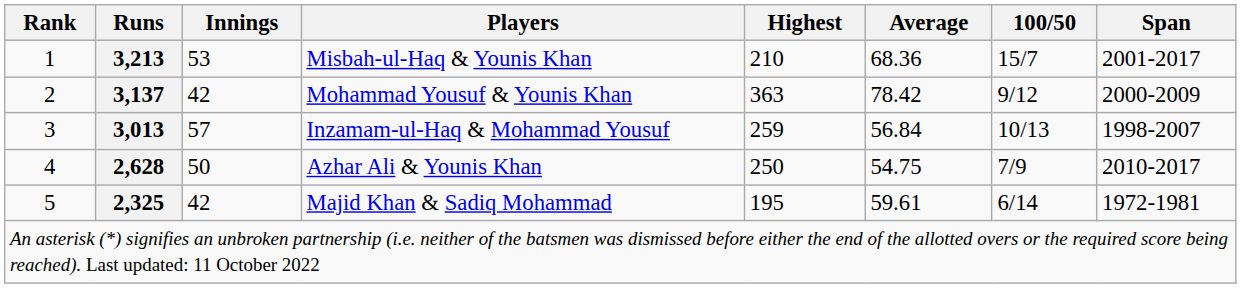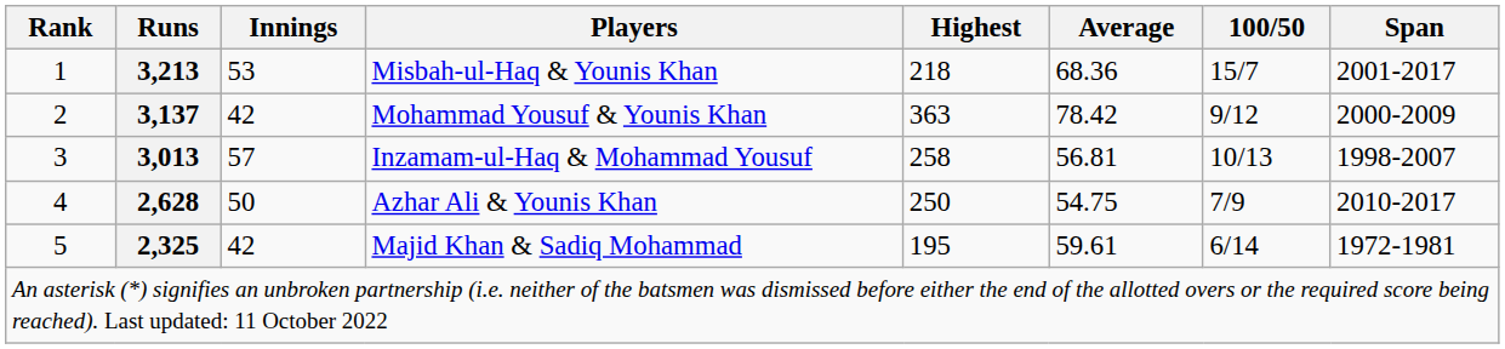 <table class="wikitable sortable" style="text-align:centre;">
 <tr>
 <th scope="col">Rank</th>
 <th scope="col">Runs</th>
 <th scope="col">Innings</th>
 <th scope="col">Players</th>
 <th scope="col">Highest</th>
 <th scope="col">Average</th>
 <th scope="col">100/50</th>
 <th scope="col">Span</th>
 </tr>
 <tr>
 <td align=center>1</td>
 <th scope-"row">3,213</th>
 <td>53</td>
 <td><a href='#'>Misbah-ul-Haq</a> & <a href='#'>Younis Khan</a></td>
-<td>210</td>
+<td>218</td>
 <td>68.36</td>
 <td>15/7</td>
 <td>2001-2017</td>
 </tr>
 <tr>
 <td align=center>2</td>
 <th scope="row">3,137</th>
 <td>42</td>
 <td><a href='#'>Mohammad Yousuf</a> & <a href='#'>Younis Khan</a></td>
 <td>363</td>
 <td>78.42</td>
 <td>9/12</td>
 <td>2000-2009</td>
 </tr>
 <tr>
 <td align=center>3</td>
 <th scope="row">3,013</th>
 <td>57</td>
 <td><a href='#'>Inzamam-ul-Haq</a> & <a href='#'>Mohammad Yousuf</a></td>
-<td>259</td>
-<td>56.84</td>
+<td>258</td>
+<td>56.81</td>
 <td>10/13</td>
 <td>1998-2007</td>
 </tr>
 <tr>
 <td align=center>4</td>
 <th scope="row">2,628</th>
 <td>50</td>
 <td><a href='#'>Azhar Ali</a> & <a href='#'>Younis Khan</a></td>
 <td>250</td>
 <td>54.75</td>
 <td>7/9</td>
 <td>2010-2017</td>
 </tr>
 <tr>
 <td align=center>5</td>
 <th scope="row">2,325</th>
 <td>42</td>
 <td><a href='#'>Majid Khan</a> & <a href='#'>Sadiq Mohammad</a></td>
 <td>195</td>
 <td>59.61</td>
 <td>6/14</td>
 <td>1972-1981</td>
 </tr>
 <tr class="sortbottom">
 <td scope="row" colspan=9><small> <em>An asterisk (*) signifies an unbroken partnership (i.e. neither of the batsmen was dismissed before either the end of the allotted overs or the required score being reached).</em> Last updated: 11 October 2022</small></td>
 </tr>
 </table>
